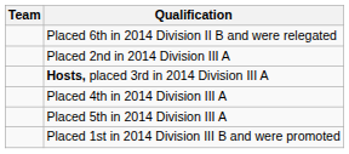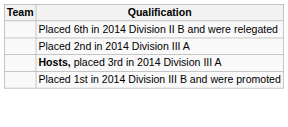 <table class="wikitable">
 <tr>
 <th>Team</th>
 <th>Qualification</th>
 </tr>
 <tr>
 <td></td>
 <td>Placed 6th in 2014 Division II B and were relegated</td>
 </tr>
 <tr>
 <td></td>
 <td>Placed 2nd in 2014 Division III A</td>
 </tr>
 <tr>
 <td></td>
 <td><strong>Hosts,</strong> placed 3rd in 2014 Division III A</td>
 </tr>
 <tr>
 <td></td>
-<td>Placed 4th in 2014 Division III A</td>
-</tr>
-<tr>
-<td></td>
-<td>Placed 5th in 2014 Division III A</td>
-</tr>
-<tr>
-<td></td>
 <td>Placed 1st in 2014 Division III B and were promoted</td>
 </tr>
 </table>
